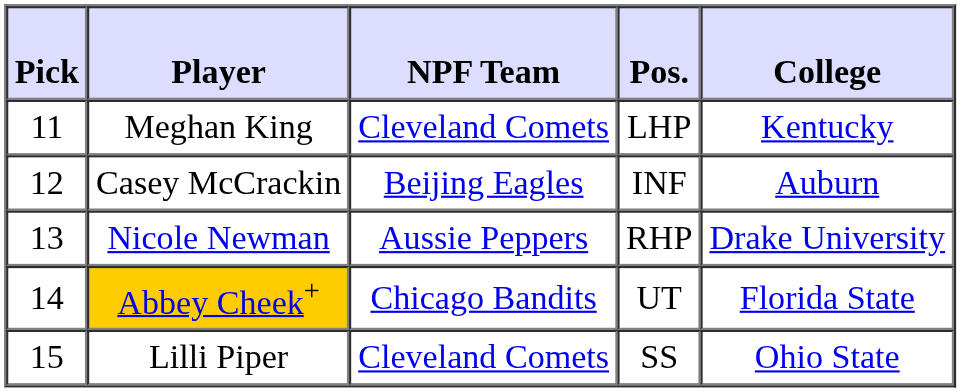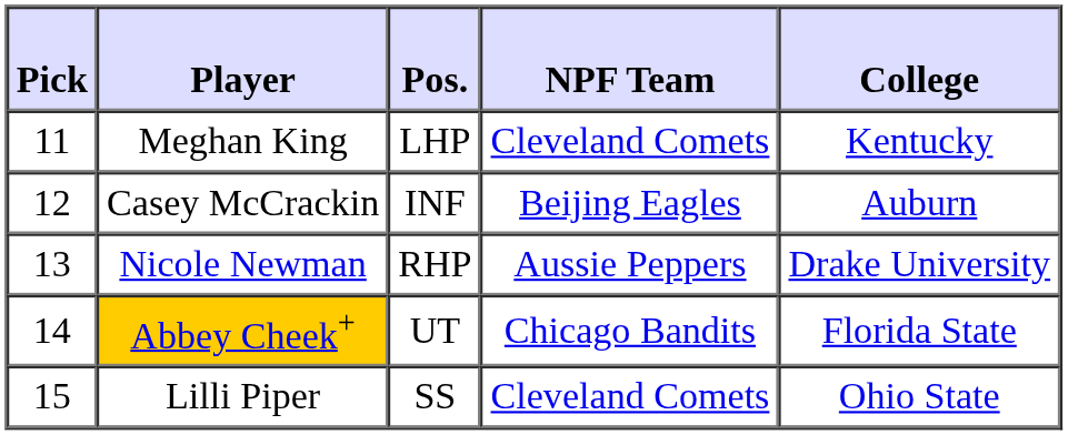 <table border="1" cellpadding="3" cellspacing="0" style="text-align:center;">
 <tr>
 <th style="background:#ddf;"><br>Pick</th>
 <th style="background:#ddf;"><br>Player</th>
+<th style="background:#ddf;"><br>Pos.</th>
 <th style="background:#ddf;"><br>NPF Team</th>
-<th style="background:#ddf;"><br>Pos.</th>
 <th style="background:#ddf;"><br>College</th>
 </tr>
 <tr>
 <td>11</td>
 <td>Meghan King</td>
+<td>LHP</td>
 <td><a href='#'>Cleveland Comets</a></td>
-<td>LHP</td>
 <td><a href='#'>Kentucky</a></td>
 </tr>
 <tr>
 <td>12</td>
 <td>Casey McCrackin</td>
+<td>INF</td>
 <td><a href='#'>Beijing Eagles</a></td>
-<td>INF</td>
 <td><a href='#'>Auburn</a></td>
 </tr>
 <tr>
 <td>13</td>
 <td><a href='#'>Nicole Newman</a></td>
+<td>RHP</td>
 <td><a href='#'>Aussie Peppers</a></td>
-<td>RHP</td>
 <td><a href='#'>Drake University</a></td>
 </tr>
 <tr>
 <td>14</td>
 <td style="background:#FFCC00;"><a href='#'>Abbey Cheek</a><sup>+</sup></td>
+<td>UT</td>
 <td><a href='#'>Chicago Bandits</a></td>
-<td>UT</td>
 <td><a href='#'>Florida State</a></td>
 </tr>
 <tr>
 <td>15</td>
 <td>Lilli Piper</td>
+<td>SS</td>
 <td><a href='#'>Cleveland Comets</a></td>
-<td>SS</td>
 <td><a href='#'>Ohio State</a></td>
 </tr>
 </table>
